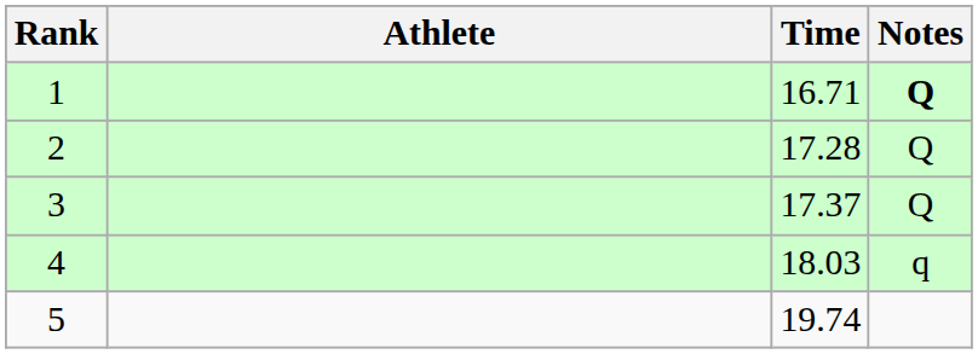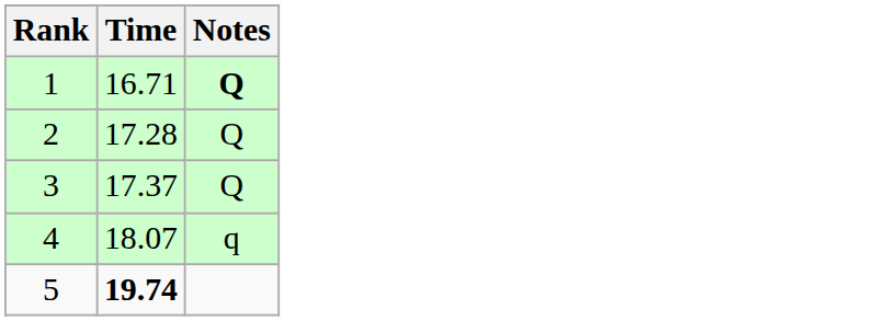 <table class="wikitable" style="text-align:center">
 <tr>
 <th>Rank</th>
-<th Style="width:18em">Athlete</th>
 <th>Time</th>
 <th>Notes</th>
 </tr>
 <tr style="background:#cfc">
 <td>1</td>
-<td style="text-align:left"></td>
 <td>16.71</td>
 <td><strong>Q</strong></td>
 </tr>
 <tr style="background:#cfc">
 <td>2</td>
-<td style="text-align:left"></td>
 <td>17.28</td>
 <td>Q</td>
 </tr>
 <tr style="background:#cfc">
 <td>3</td>
-<td style="text-align:left"></td>
 <td>17.37</td>
 <td>Q</td>
 </tr>
 <tr style="background:#cfc">
 <td>4</td>
-<td style="text-align:left"></td>
-<td>18.03</td>
+<td>18.07</td>
 <td>q</td>
 </tr>
 <tr>
 <td>5</td>
-<td style="text-align:left"></td>
-<td>19.74</td>
+<td><strong>19.74</strong></td>
 <td></td>
 </tr>
 </table>
